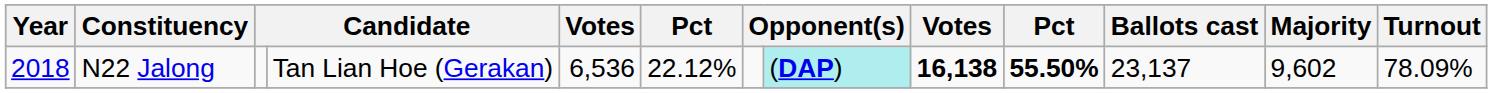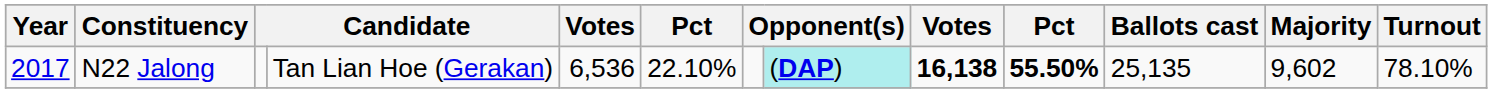 <table class="wikitable" style="margin:0.5em ; font-size:95%">
 <tr>
 <th>Year</th>
 <th>Constituency</th>
 <th colspan=2>Candidate</th>
 <th>Votes</th>
 <th>Pct</th>
 <th colspan=2>Opponent(s)</th>
 <th>Votes</th>
 <th>Pct</th>
 <th>Ballots cast</th>
 <th>Majority</th>
 <th>Turnout</th>
 </tr>
 <tr>
-<td><a href='#'>2018</a></td>
+<td><a href='#'>2017</a></td>
 <td>N22 <a href='#'>Jalong</a></td>
 <td></td>
 <td>Tan Lian Hoe (<a href='#'>Gerakan</a>)</td>
 <td align="right">6,536</td>
-<td>22.12%</td>
+<td>22.10%</td>
 <td></td>
 <td style="background: paleturquoise;"> (<a href='#'><strong>DAP</strong></a>)</td>
 <td align="right"><strong>16,138</strong></td>
 <td><strong>55.50%</strong></td>
-<td>23,137</td>
+<td>25,135</td>
 <td>9,602</td>
-<td>78.09%</td>
+<td>78.10%</td>
 </tr>
 </table>
